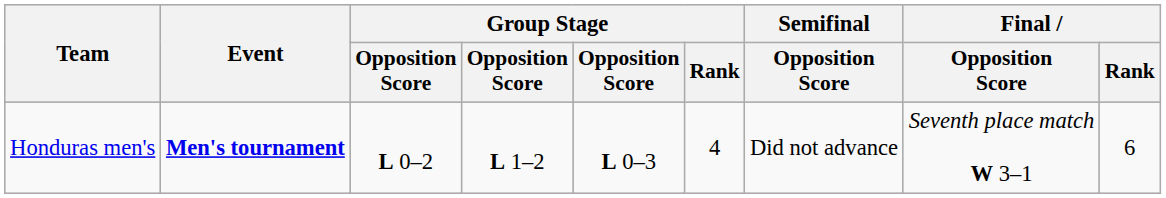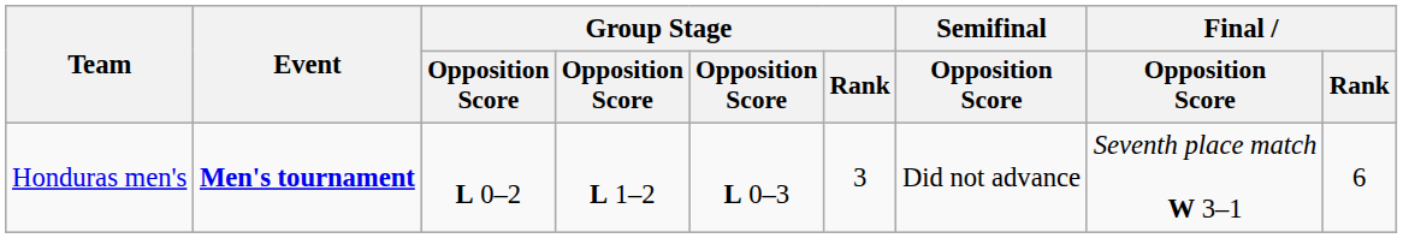 <table class=wikitable style=font-size:90%>
 <tr>
 <th rowspan=2>Team</th>
 <th rowspan=2>Event</th>
 <th colspan=4>Group Stage</th>
 <th>Semifinal</th>
 <th colspan=2>Final / </th>
 </tr>
 <tr style=font-size:95%>
 <th>Opposition<br>Score</th>
 <th>Opposition<br>Score</th>
 <th>Opposition<br>Score</th>
 <th>Rank</th>
 <th>Opposition<br>Score</th>
 <th>Opposition<br>Score</th>
 <th>Rank</th>
 </tr>
 <tr align=center>
 <td align=left><a href='#'>Honduras men's</a></td>
 <td align=left><strong><a href='#'>Men's tournament</a></strong></td>
 <td><br><strong>L</strong> 0–2</td>
 <td><br><strong>L</strong> 1–2</td>
 <td><br><strong>L</strong> 0–3</td>
-<td>4</td>
+<td>3</td>
 <td>Did not advance</td>
 <td><em>Seventh place match</em><br><br><strong>W</strong> 3–1</td>
 <td>6</td>
 </tr>
 </table>
